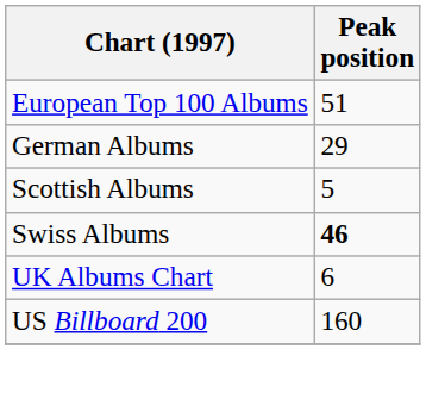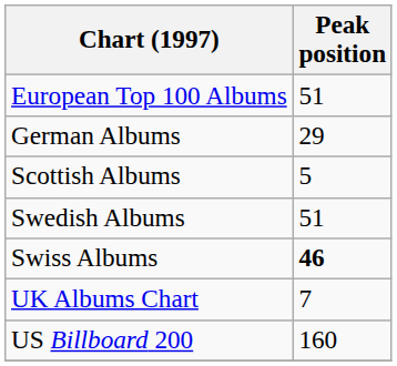 <table class="wikitable sortable plainrowheaders">
 <tr>
 <th scope="col">Chart (1997)</th>
 <th scope="col">Peak<br>position</th>
 </tr>
 <tr>
 <td><a href='#'>European Top 100 Albums</a></td>
 <td>51</td>
 </tr>
 <tr style="text-align:left;">
 <td>German Albums</td>
 <td>29</td>
 </tr>
 <tr style="text-align:left;">
 <td>Scottish Albums</td>
 <td>5</td>
 </tr>
 <tr style="text-align:left;">
+<td>Swedish Albums</td>
+<td>51</td>
+</tr>
+<tr style="text-align:left;">
 <td>Swiss Albums</td>
 <td><strong>46</strong></td>
 </tr>
 <tr>
 <td style="text-align:left;"><a href='#'>UK Albums Chart</a></td>
-<td style="text-align:left;">6</td>
+<td style="text-align:left;">7</td>
 </tr>
 <tr>
 <td style="text-align:left;">US <a href='#'><em>Billboard</em> 200</a></td>
 <td style="text-align:left;">160</td>
 </tr>
 <tr>
 </tr>
 </table>
